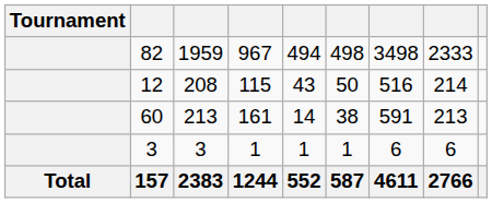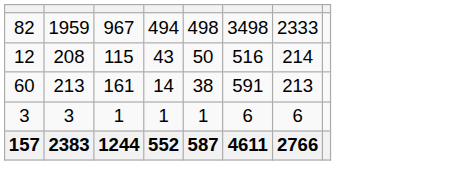 <table class="wikitable plainrowheaders sortable">
 <tr>
-<th>Tournament</th>
 <th scope=col></th>
 <th scope=col></th>
 <th scope=col></th>
 <th scope=col></th>
 <th scope=col></th>
 <th scope=col></th>
 <th scope=col></th>
 <th scope=col></th>
 </tr>
 <tr>
-<th scope=row align=left></th>
 <td align=center>82</td>
 <td align=center>1959</td>
 <td align=center>967</td>
 <td align=center>494</td>
 <td align=center>498</td>
 <td align=center>3498</td>
 <td align=center>2333</td>
 <td align=center></td>
 </tr>
 <tr>
-<th scope=row align=left></th>
 <td align=center>12</td>
 <td align=center>208</td>
 <td align=center>115</td>
 <td align=center>43</td>
 <td align=center>50</td>
 <td align=center>516</td>
 <td align=center>214</td>
 <td align=center></td>
 </tr>
 <tr>
-<th scope=row align=left> </th>
 <td align=center>60</td>
 <td align=center>213</td>
 <td align=center>161</td>
 <td align=center>14</td>
 <td align=center>38</td>
 <td align=center>591</td>
 <td align=center>213</td>
 <td align=center></td>
 </tr>
 <tr>
-<th scope=row align=left></th>
 <td align=center>3</td>
 <td align=center>3</td>
 <td align=center>1</td>
 <td align=center>1</td>
 <td align=center>1</td>
 <td align=center>6</td>
 <td align=center>6</td>
 <td align=center></td>
 </tr>
 <tr class=sortbottom>
-<th scope=row><strong>Total</strong></th>
 <th align=center>157</th>
 <th align=center>2383</th>
 <th align=center>1244</th>
 <th align=center>552</th>
 <th align=center>587</th>
 <th align=center>4611</th>
 <th align=center>2766</th>
 <th align=center></th>
 </tr>
 </table>
